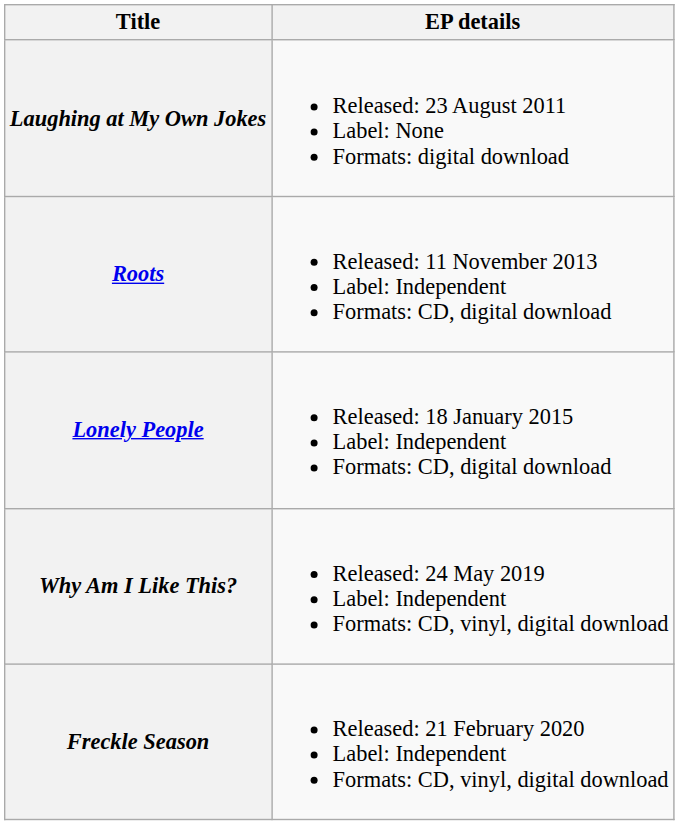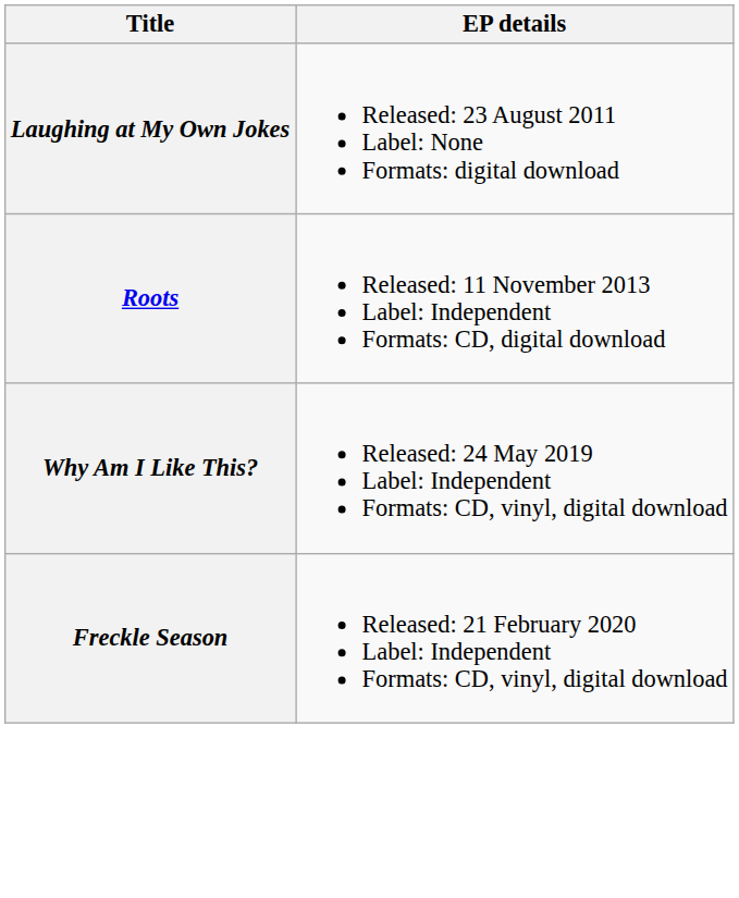 <table class="wikitable plainrowheaders">
 <tr>
 <th>Title</th>
 <th>EP details</th>
 </tr>
 <tr>
 <th scope="row"><em>Laughing at My Own Jokes</em></th>
 <td><br><ul><li>Released: 23 August 2011</li><li>Label: None</li><li>Formats: digital download</li></ul></td>
 </tr>
 <tr>
 <th scope="row"><em><a href='#'>Roots</a></em></th>
 <td><br><ul><li>Released: 11 November 2013</li><li>Label: Independent</li><li>Formats: CD, digital download</li></ul></td>
 </tr>
 <tr>
-<th scope="row"><em><a href='#'>Lonely People</a></em></th>
-<td><br><ul><li>Released: 18 January 2015</li><li>Label: Independent</li><li>Formats: CD, digital download</li></ul></td>
-</tr>
-<tr>
 <th scope="row"><em>Why Am I Like This?</em></th>
 <td><br><ul><li>Released: 24 May 2019</li><li>Label: Independent</li><li>Formats: CD, vinyl, digital download</li></ul></td>
 </tr>
 <tr>
 <th scope="row"><em>Freckle Season</em></th>
 <td><br><ul><li>Released: 21 February 2020</li><li>Label: Independent</li><li>Formats: CD, vinyl, digital download</li></ul></td>
 </tr>
 </table>
